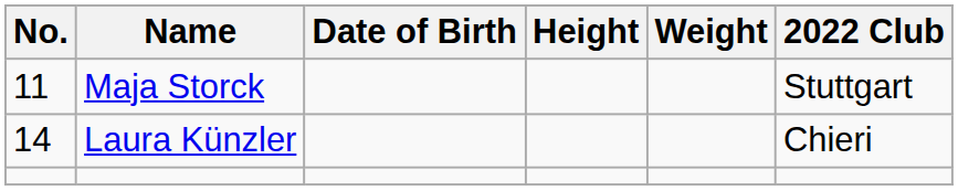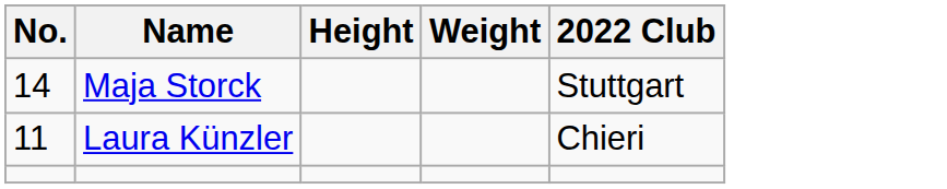 <table class="wikitable">
 <tr>
 <th>No.</th>
 <th>Name</th>
-<th>Date of Birth</th>
 <th>Height</th>
 <th>Weight</th>
 <th>2022 Club</th>
 </tr>
 <tr>
-<td>11</td>
+<td>14</td>
 <td><a href='#'>Maja Storck</a></td>
-<td></td>
 <td></td>
 <td></td>
 <td>Stuttgart</td>
 </tr>
 <tr>
-<td>14</td>
+<td>11</td>
 <td><a href='#'>Laura Künzler</a></td>
-<td></td>
 <td></td>
 <td></td>
 <td>Chieri</td>
 </tr>
 <tr>
 <td></td>
 <td></td>
 <td></td>
 <td></td>
 <td></td>
-<td></td>
 </tr>
 </table>
